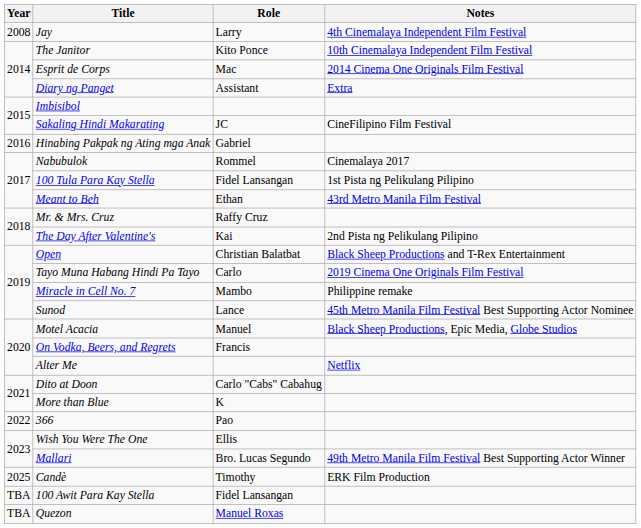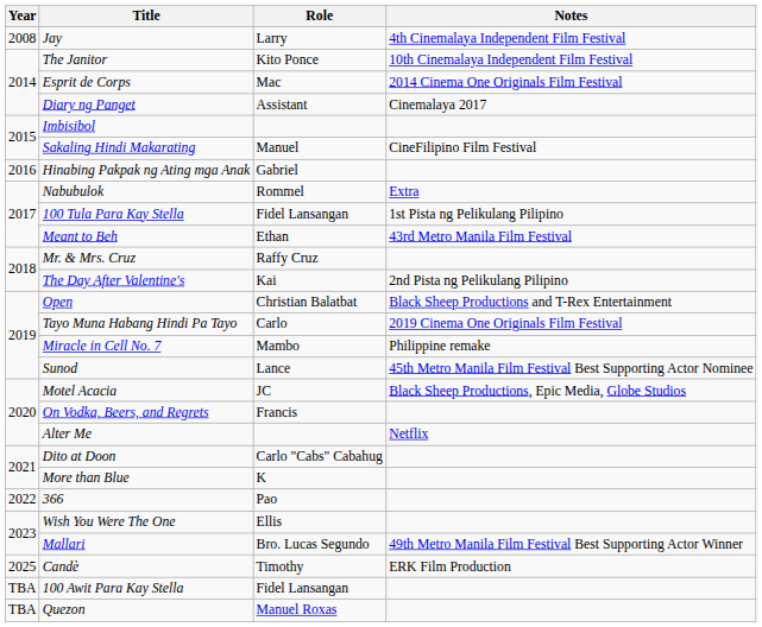 <table class="wikitable sortable">
 <tr>
 <th>Year</th>
 <th>Title</th>
 <th>Role</th>
 <th class="unsortable">Notes</th>
 </tr>
 <tr>
 <td>2008</td>
 <td><em>Jay</em></td>
 <td>Larry</td>
 <td><a href='#'>4th Cinemalaya Independent Film Festival</a></td>
 </tr>
 <tr>
 <td rowspan="3">2014</td>
 <td><em>The Janitor</em></td>
 <td>Kito Ponce</td>
 <td><a href='#'>10th Cinemalaya Independent Film Festival</a></td>
 </tr>
 <tr>
 <td><em>Esprit de Corps</em></td>
 <td>Mac</td>
 <td><a href='#'>2014 Cinema One Originals Film Festival</a></td>
 </tr>
 <tr>
 <td><em><a href='#'>Diary ng Panget</a></em></td>
 <td>Assistant</td>
-<td><a href='#'>Extra</a></td>
+<td>Cinemalaya 2017</td>
 </tr>
 <tr>
 <td rowspan="2">2015</td>
 <td><em><a href='#'>Imbisibol</a></em></td>
 <td></td>
 <td></td>
 </tr>
 <tr>
 <td><em><a href='#'>Sakaling Hindi Makarating</a></em></td>
-<td>JC</td>
+<td>Manuel</td>
 <td>CineFilipino Film Festival</td>
 </tr>
 <tr>
 <td>2016</td>
 <td><em>Hinabing Pakpak ng Ating mga Anak</em></td>
 <td>Gabriel</td>
 <td></td>
 </tr>
 <tr>
 <td rowspan="3">2017</td>
 <td><em>Nabubulok</em></td>
 <td>Rommel</td>
-<td>Cinemalaya 2017</td>
+<td><a href='#'>Extra</a></td>
 </tr>
 <tr>
 <td><em><a href='#'>100 Tula Para Kay Stella</a></em></td>
 <td>Fidel Lansangan</td>
 <td>1st Pista ng Pelikulang Pilipino</td>
 </tr>
 <tr>
 <td><em><a href='#'>Meant to Beh</a></em></td>
 <td>Ethan</td>
 <td><a href='#'>43rd Metro Manila Film Festival</a></td>
 </tr>
 <tr>
 <td rowspan="2">2018</td>
 <td><em>Mr. & Mrs. Cruz</em></td>
 <td>Raffy Cruz</td>
 <td></td>
 </tr>
 <tr>
 <td><em><a href='#'>The Day After Valentine's</a></em></td>
 <td>Kai</td>
 <td>2nd Pista ng Pelikulang Pilipino</td>
 </tr>
 <tr>
 <td rowspan="4">2019</td>
 <td><em><a href='#'>Open</a></em></td>
 <td>Christian Balatbat</td>
 <td><a href='#'>Black Sheep Productions</a> and T-Rex Entertainment</td>
 </tr>
 <tr>
 <td><em>Tayo Muna Habang Hindi Pa Tayo</em></td>
 <td>Carlo</td>
 <td><a href='#'>2019 Cinema One Originals Film Festival</a></td>
 </tr>
 <tr>
 <td><em><a href='#'>Miracle in Cell No. 7</a></em></td>
 <td>Mambo</td>
 <td>Philippine remake</td>
 </tr>
 <tr>
 <td><em>Sunod</em></td>
 <td>Lance</td>
 <td><a href='#'>45th Metro Manila Film Festival</a> Best Supporting Actor Nominee</td>
 </tr>
 <tr>
 <td rowspan="3">2020</td>
 <td><em>Motel Acacia</em></td>
-<td>Manuel</td>
+<td>JC</td>
 <td><a href='#'>Black Sheep Productions</a>, Epic Media, <a href='#'>Globe Studios</a></td>
 </tr>
 <tr>
 <td><em><a href='#'>On Vodka, Beers, and Regrets</a></em></td>
 <td>Francis</td>
 <td></td>
 </tr>
 <tr>
 <td><em>Alter Me</em></td>
 <td></td>
 <td><a href='#'>Netflix</a></td>
 </tr>
 <tr>
 <td rowspan="2">2021</td>
 <td><em>Dito at Doon</em></td>
 <td>Carlo "Cabs" Cabahug</td>
 <td></td>
 </tr>
 <tr>
 <td><em>More than Blue</em></td>
 <td>K</td>
 <td></td>
 </tr>
 <tr>
 <td>2022</td>
 <td><em>366</em></td>
 <td>Pao</td>
 <td></td>
 </tr>
 <tr>
 <td rowspan="2">2023</td>
 <td><em>Wish You Were The One</em></td>
 <td>Ellis</td>
 <td></td>
 </tr>
 <tr>
 <td><em><a href='#'>Mallari</a></em></td>
 <td>Bro. Lucas Segundo</td>
 <td><a href='#'>49th Metro Manila Film Festival</a> Best Supporting Actor Winner</td>
 </tr>
 <tr>
 <td>2025</td>
 <td><em>Candè</em></td>
 <td>Timothy</td>
 <td>ERK Film Production</td>
 </tr>
 <tr>
 <td>TBA</td>
 <td><em>100 Awit Para Kay Stella</em></td>
 <td>Fidel Lansangan</td>
 <td></td>
 </tr>
 <tr>
 <td>TBA</td>
 <td><em>Quezon</em></td>
 <td><a href='#'>Manuel Roxas</a></td>
 <td></td>
 </tr>
 </table>
